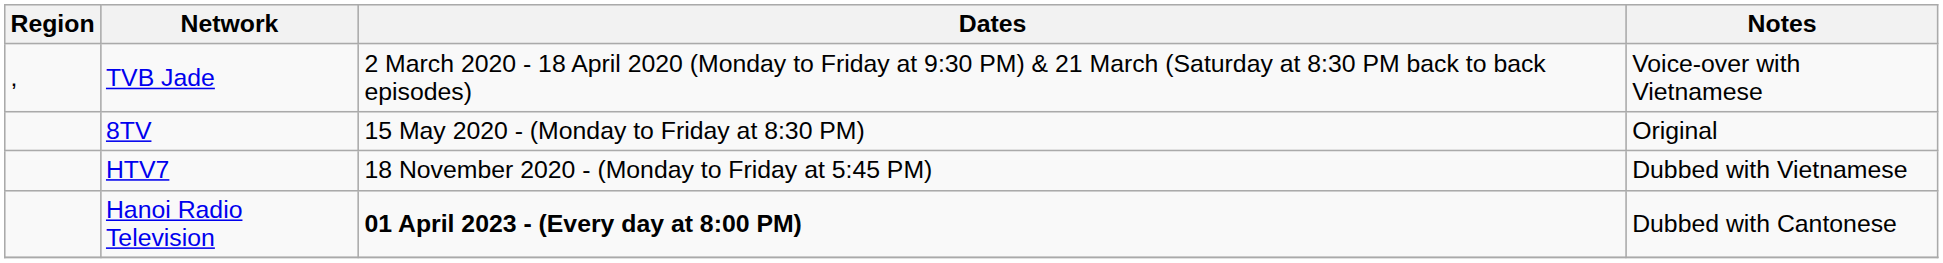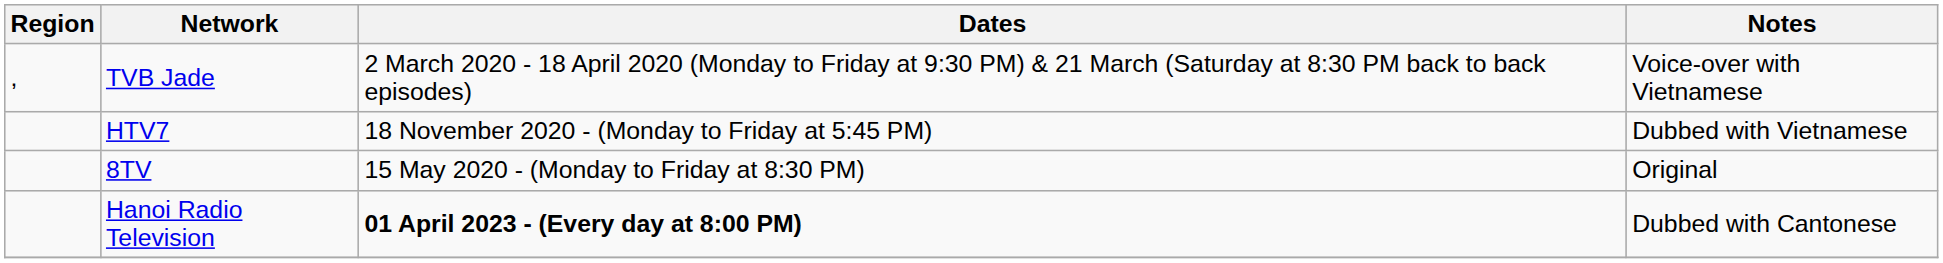 <table class="wikitable">
 <tr>
 <th>Region</th>
 <th>Network</th>
 <th>Dates</th>
 <th>Notes</th>
 </tr>
 <tr>
 <td>, <br></td>
 <td><a href='#'>TVB Jade</a></td>
 <td>2 March 2020 - 18 April 2020 (Monday to Friday at 9:30 PM) & 21 March (Saturday at 8:30 PM back to back episodes)</td>
 <td>Voice-over with Vietnamese</td>
 </tr>
 <tr>
 <td></td>
+<td><a href='#'>HTV7</a></td>
+<td>18 November 2020 - (Monday to Friday at 5:45 PM)</td>
+<td>Dubbed with Vietnamese</td>
+</tr>
+<tr>
+<td></td>
 <td><a href='#'>8TV</a></td>
 <td>15 May 2020 - (Monday to Friday at 8:30 PM)</td>
 <td>Original</td>
-</tr>
-<tr>
-<td></td>
-<td><a href='#'>HTV7</a></td>
-<td>18 November 2020 - (Monday to Friday at 5:45 PM)</td>
-<td>Dubbed with Vietnamese</td>
 </tr>
 <tr>
 <td></td>
 <td><a href='#'>Hanoi Radio Television</a></td>
 <td><strong>01 April 2023 - (Every day at 8:00 PM)</strong></td>
 <td>Dubbed with Cantonese</td>
 </tr>
 <tr>
 </tr>
 </table>
